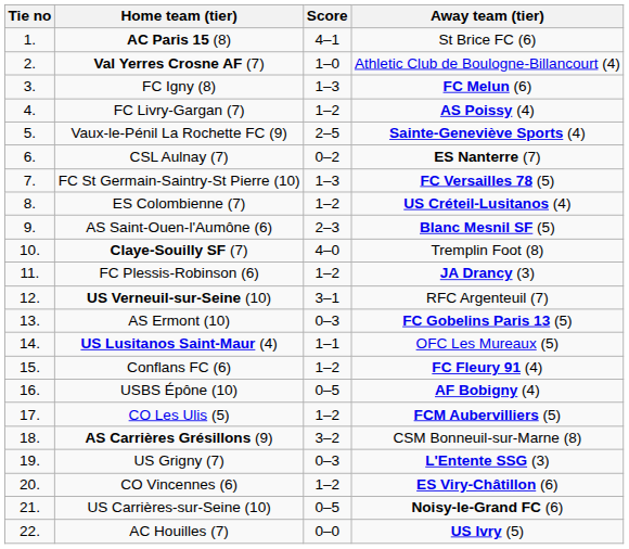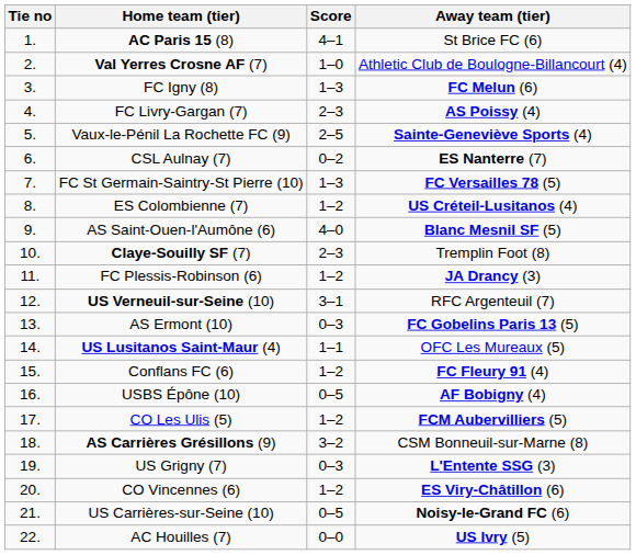 <table class="wikitable" style="text-align: center">
 <tr>
 <th>Tie no</th>
 <th>Home team (tier)</th>
 <th>Score</th>
 <th>Away team (tier)</th>
 </tr>
 <tr>
 <td>1.</td>
 <td><strong>AC Paris 15</strong> (8)</td>
 <td>4–1</td>
 <td>St Brice FC (6)</td>
 </tr>
 <tr>
 <td>2.</td>
 <td><strong>Val Yerres Crosne AF</strong> (7)</td>
 <td>1–0</td>
 <td><a href='#'>Athletic Club de Boulogne-Billancourt</a> (4)</td>
 </tr>
 <tr>
 <td>3.</td>
 <td>FC Igny (8)</td>
 <td>1–3 </td>
 <td><strong><a href='#'>FC Melun</a></strong> (6)</td>
 </tr>
 <tr>
 <td>4.</td>
 <td>FC Livry-Gargan (7)</td>
-<td>1–2</td>
+<td>2–3 </td>
 <td><strong><a href='#'>AS Poissy</a></strong> (4)</td>
 </tr>
 <tr>
 <td>5.</td>
 <td>Vaux-le-Pénil La Rochette FC (9)</td>
 <td>2–5</td>
 <td><strong><a href='#'>Sainte-Geneviève Sports</a></strong> (4)</td>
 </tr>
 <tr>
 <td>6.</td>
 <td>CSL Aulnay (7)</td>
 <td>0–2</td>
 <td><strong>ES Nanterre</strong> (7)</td>
 </tr>
 <tr>
 <td>7.</td>
 <td>FC St Germain-Saintry-St Pierre (10)</td>
 <td>1–3</td>
 <td><strong><a href='#'>FC Versailles 78</a></strong> (5)</td>
 </tr>
 <tr>
 <td>8.</td>
 <td>ES Colombienne (7)</td>
 <td>1–2</td>
 <td><strong><a href='#'>US Créteil-Lusitanos</a></strong> (4)</td>
 </tr>
 <tr>
 <td>9.</td>
 <td>AS Saint-Ouen-l'Aumône (6)</td>
-<td>2–3</td>
+<td>4–0</td>
 <td><strong><a href='#'>Blanc Mesnil SF</a></strong> (5)</td>
 </tr>
 <tr>
 <td>10.</td>
 <td><strong>Claye-Souilly SF</strong> (7)</td>
-<td>4–0</td>
+<td>2–3</td>
 <td>Tremplin Foot (8)</td>
 </tr>
 <tr>
 <td>11.</td>
 <td>FC Plessis-Robinson (6)</td>
 <td>1–2</td>
 <td><strong><a href='#'>JA Drancy</a></strong> (3)</td>
 </tr>
 <tr>
 <td>12.</td>
 <td><strong>US Verneuil-sur-Seine</strong> (10)</td>
 <td>3–1</td>
 <td>RFC Argenteuil (7)</td>
 </tr>
 <tr>
 <td>13.</td>
 <td>AS Ermont (10)</td>
 <td>0–3</td>
 <td><strong><a href='#'>FC Gobelins Paris 13</a></strong> (5)</td>
 </tr>
 <tr>
 <td>14.</td>
 <td><strong><a href='#'>US Lusitanos Saint-Maur</a></strong> (4)</td>
 <td>1–1 </td>
 <td><a href='#'>OFC Les Mureaux</a> (5)</td>
 </tr>
 <tr>
 <td>15.</td>
 <td>Conflans FC (6)</td>
 <td>1–2</td>
 <td><strong><a href='#'>FC Fleury 91</a></strong> (4)</td>
 </tr>
 <tr>
 <td>16.</td>
 <td>USBS Épône (10)</td>
 <td>0–5</td>
 <td><strong><a href='#'>AF Bobigny</a></strong> (4)</td>
 </tr>
 <tr>
 <td>17.</td>
 <td><a href='#'>CO Les Ulis</a> (5)</td>
 <td>1–2</td>
 <td><strong><a href='#'>FCM Aubervilliers</a></strong> (5)</td>
 </tr>
 <tr>
 <td>18.</td>
 <td><strong>AS Carrières Grésillons</strong> (9)</td>
 <td>3–2</td>
 <td>CSM Bonneuil-sur-Marne (8)</td>
 </tr>
 <tr>
 <td>19.</td>
 <td>US Grigny (7)</td>
 <td>0–3</td>
 <td><strong><a href='#'>L'Entente SSG</a></strong> (3)</td>
 </tr>
 <tr>
 <td>20.</td>
 <td>CO Vincennes (6)</td>
 <td>1–2</td>
 <td><strong><a href='#'>ES Viry-Châtillon</a></strong> (6)</td>
 </tr>
 <tr>
 <td>21.</td>
 <td>US Carrières-sur-Seine (10)</td>
 <td>0–5</td>
 <td><strong>Noisy-le-Grand FC</strong> (6)</td>
 </tr>
 <tr>
 <td>22.</td>
 <td>AC Houilles (7)</td>
 <td>0–0 </td>
 <td><strong><a href='#'>US Ivry</a></strong> (5)</td>
 </tr>
 </table>
